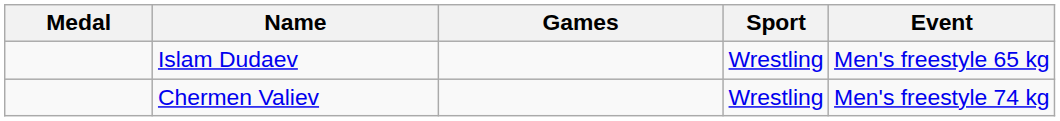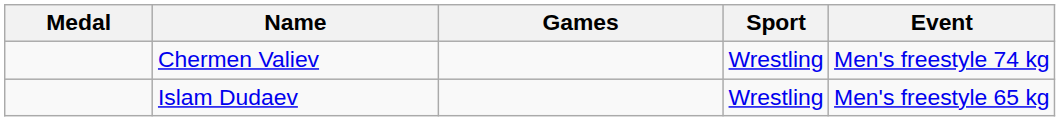 <table class="wikitable sortable" style="font-size: 98%;">
 <tr>
 <th style="width:6em">Medal</th>
 <th style="width:12em">Name</th>
 <th style="width:12em">Games</th>
 <th>Sport</th>
 <th>Event</th>
 </tr>
 <tr>
 <td></td>
+<td><a href='#'>Chermen Valiev</a></td>
+<td></td>
+<td> <a href='#'>Wrestling</a></td>
+<td><a href='#'>Men's freestyle 74 kg</a></td>
+</tr>
+<tr>
+<td></td>
 <td><a href='#'>Islam Dudaev</a></td>
 <td></td>
 <td> <a href='#'>Wrestling</a></td>
 <td><a href='#'>Men's freestyle 65 kg</a></td>
 </tr>
-<tr>
-<td></td>
-<td><a href='#'>Chermen Valiev</a></td>
-<td></td>
-<td> <a href='#'>Wrestling</a></td>
-<td><a href='#'>Men's freestyle 74 kg</a></td>
-</tr>
 </table>
